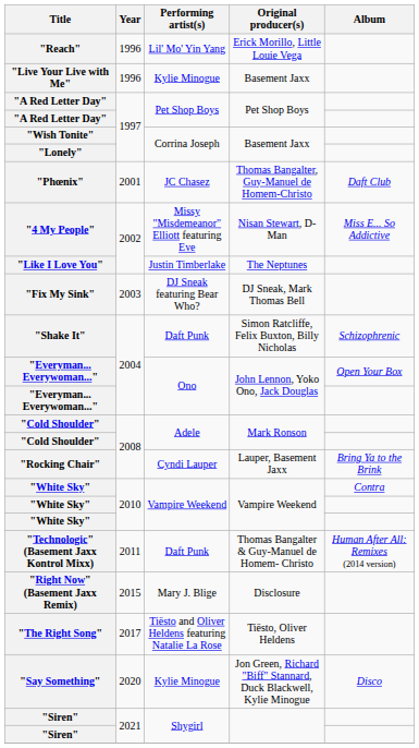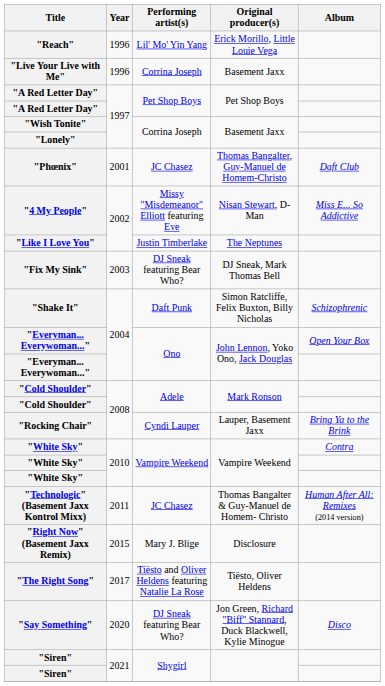 <table class="wikitable plainrowheaders" style="text-align:center;">
 <tr>
 <th scope="col" style="width:21.5em;">Title</th>
 <th scope="col" style="width:3em;">Year</th>
 <th scope="col" style="width:12em;">Performing artist(s)</th>
 <th scope="col" style="width:22em;">Original producer(s)</th>
 <th scope="col" style="width:17em;">Album</th>
 </tr>
 <tr>
 <th scope="row">"Reach" </th>
 <td>1996</td>
 <td><a href='#'>Lil' Mo' Yin Yang</a></td>
 <td><a href='#'>Erick Morillo</a>, <a href='#'>Little Louie Vega</a></td>
 <td></td>
 </tr>
 <tr>
 <th scope="row">"Live Your Live with Me"</th>
 <td>1996</td>
-<td><a href='#'>Kylie Minogue</a></td>
+<td><a href='#'>Corrina Joseph</a></td>
 <td>Basement Jaxx</td>
 <td></td>
 </tr>
 <tr>
 <th scope="row">"A Red Letter Day" </th>
 <td rowspan="4">1997</td>
 <td rowspan="2"><a href='#'>Pet Shop Boys</a></td>
 <td rowspan="2">Pet Shop Boys</td>
 <td></td>
 </tr>
 <tr>
 <th scope="row">"A Red Letter Day" </th>
 <td></td>
 </tr>
 <tr>
 <th scope="row">"Wish Tonite"</th>
 <td rowspan="2">Corrina Joseph</td>
 <td rowspan="2">Basement Jaxx</td>
 <td></td>
 </tr>
 <tr>
 <th scope="row">"Lonely"</th>
 <td></td>
 </tr>
 <tr>
 <th scope="row">"Phœnix" </th>
 <td>2001</td>
 <td><a href='#'>JC Chasez</a></td>
 <td><a href='#'>Thomas Bangalter</a>, <a href='#'>Guy-Manuel de Homem-Christo</a></td>
 <td><em><a href='#'>Daft Club</a></em></td>
 </tr>
 <tr>
 <th scope="row">"<a href='#'>4 My People</a>" </th>
 <td rowspan="2">2002</td>
 <td><a href='#'>Missy "Misdemeanor" Elliott</a> featuring <a href='#'>Eve</a></td>
 <td><a href='#'>Nisan Stewart</a>, D-Man</td>
 <td><em><a href='#'>Miss E... So Addictive</a></em><br></td>
 </tr>
 <tr>
 <th scope="row">"<a href='#'>Like I Love You</a>" </th>
 <td><a href='#'>Justin Timberlake</a></td>
 <td><a href='#'>The Neptunes</a></td>
 <td></td>
 </tr>
 <tr>
 <th scope="row">"Fix My Sink" </th>
 <td>2003</td>
 <td><a href='#'>DJ Sneak</a> featuring Bear Who?</td>
 <td>DJ Sneak, Mark Thomas Bell</td>
 <td></td>
 </tr>
 <tr>
 <th scope="row">"Shake It"</th>
 <td rowspan="3">2004</td>
 <td><a href='#'>Daft Punk</a></td>
 <td>Simon Ratcliffe, Felix Buxton, Billy Nicholas</td>
 <td><em><a href='#'>Schizophrenic</a></em></td>
 </tr>
 <tr>
 <th scope="row">"<a href='#'>Everyman... Everywoman...</a>" </th>
 <td rowspan="2"><a href='#'>Ono</a></td>
 <td rowspan="2"><a href='#'>John Lennon</a>, Yoko Ono, <a href='#'>Jack Douglas</a></td>
 <td><em><a href='#'>Open Your Box</a></em></td>
 </tr>
 <tr>
 <th scope="row">"Everyman... Everywoman..." </th>
 <td></td>
 </tr>
 <tr>
 <th scope="row">"<a href='#'>Cold Shoulder</a>" </th>
 <td rowspan="3">2008</td>
 <td rowspan="2"><a href='#'>Adele</a></td>
 <td rowspan="2"><a href='#'>Mark Ronson</a></td>
 <td></td>
 </tr>
 <tr>
 <th scope="row">"Cold Shoulder" </th>
 <td></td>
 </tr>
 <tr>
 <th scope="row">"Rocking Chair"</th>
 <td><a href='#'>Cyndi Lauper</a></td>
 <td>Lauper, Basement Jaxx</td>
 <td><em><a href='#'>Bring Ya to the Brink</a></em></td>
 </tr>
 <tr>
 <th scope="row">"<a href='#'>White Sky</a>" </th>
 <td rowspan="3">2010</td>
 <td rowspan="3"><a href='#'>Vampire Weekend</a></td>
 <td rowspan="3">Vampire Weekend</td>
 <td><em><a href='#'>Contra</a></em><br></td>
 </tr>
 <tr>
 <th scope="row">"White Sky" </th>
 <td></td>
 </tr>
 <tr>
 <th scope="row">"White Sky" </th>
 <td></td>
 </tr>
 <tr>
 <th scope="row">"<a href='#'>Technologic</a>" (Basement Jaxx Kontrol Mixx)</th>
 <td>2011</td>
-<td><a href='#'>Daft Punk</a></td>
+<td><a href='#'>JC Chasez</a></td>
 <td>Thomas Bangalter & Guy-Manuel de Homem- Christo</td>
 <td><em><a href='#'>Human After All: Remixes</a></em><br><small>(2014 version)</small></td>
 </tr>
 <tr>
 <th scope="row">"<a href='#'>Right Now</a>" (Basement Jaxx Remix)</th>
 <td>2015</td>
 <td>Mary J. Blige</td>
 <td>Disclosure</td>
 <td></td>
 </tr>
 <tr>
 <th scope="row">"<a href='#'>The Right Song</a>" </th>
 <td>2017</td>
 <td><a href='#'>Tiësto</a> and <a href='#'>Oliver Heldens</a> featuring <a href='#'>Natalie La Rose</a></td>
 <td>Tiësto, Oliver Heldens</td>
 <td></td>
 </tr>
 <tr>
 <th scope="row">"<a href='#'>Say Something</a>" </th>
 <td>2020</td>
-<td><a href='#'>Kylie Minogue</a></td>
+<td><a href='#'>DJ Sneak</a> featuring Bear Who?</td>
 <td>Jon Green, <a href='#'>Richard "Biff" Stannard</a>, Duck Blackwell, Kylie Minogue</td>
 <td><em><a href='#'>Disco</a></em></td>
 </tr>
 <tr>
 <th scope="row">"Siren" </th>
 <td rowspan="2">2021</td>
 <td rowspan="2"><a href='#'>Shygirl</a></td>
 <td rowspan="2"></td>
 <td></td>
 </tr>
 <tr>
 <th scope="row">"Siren" </th>
 <td></td>
 </tr>
 <tr>
 </tr>
 </table>
